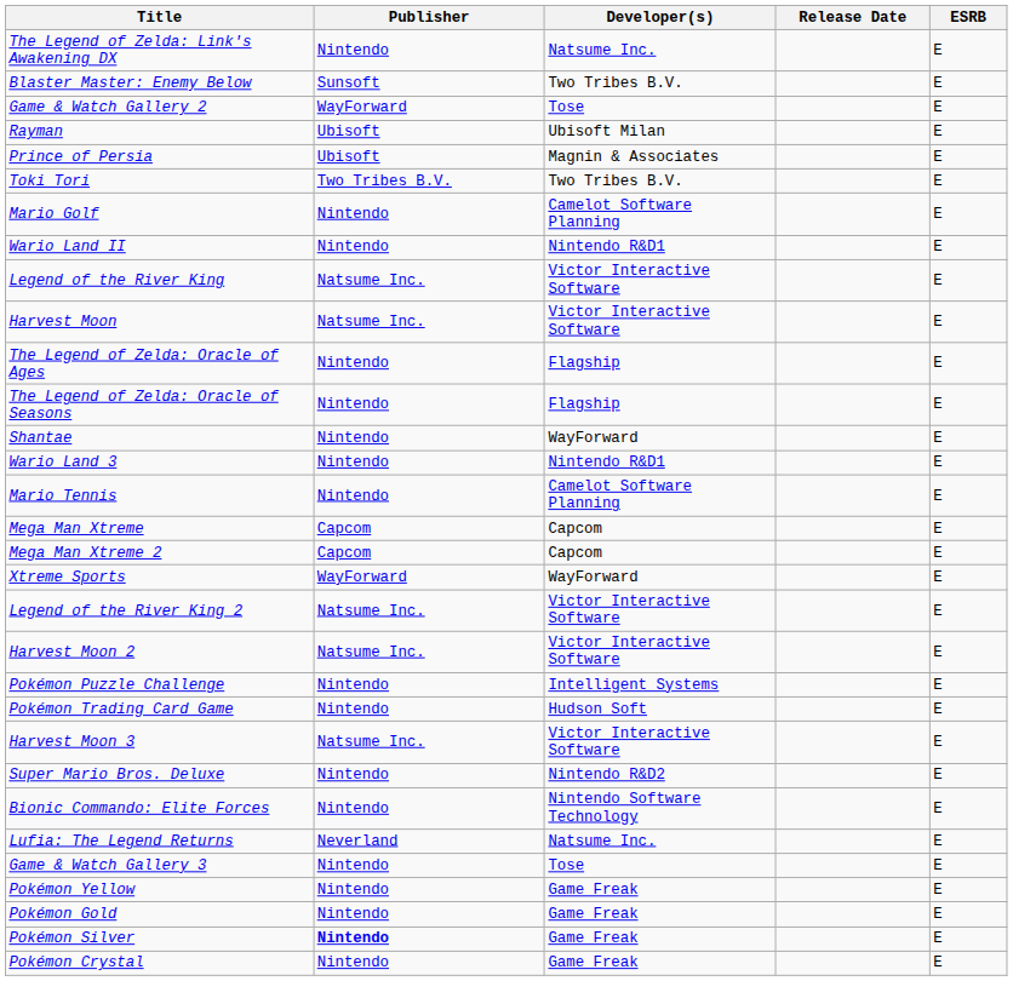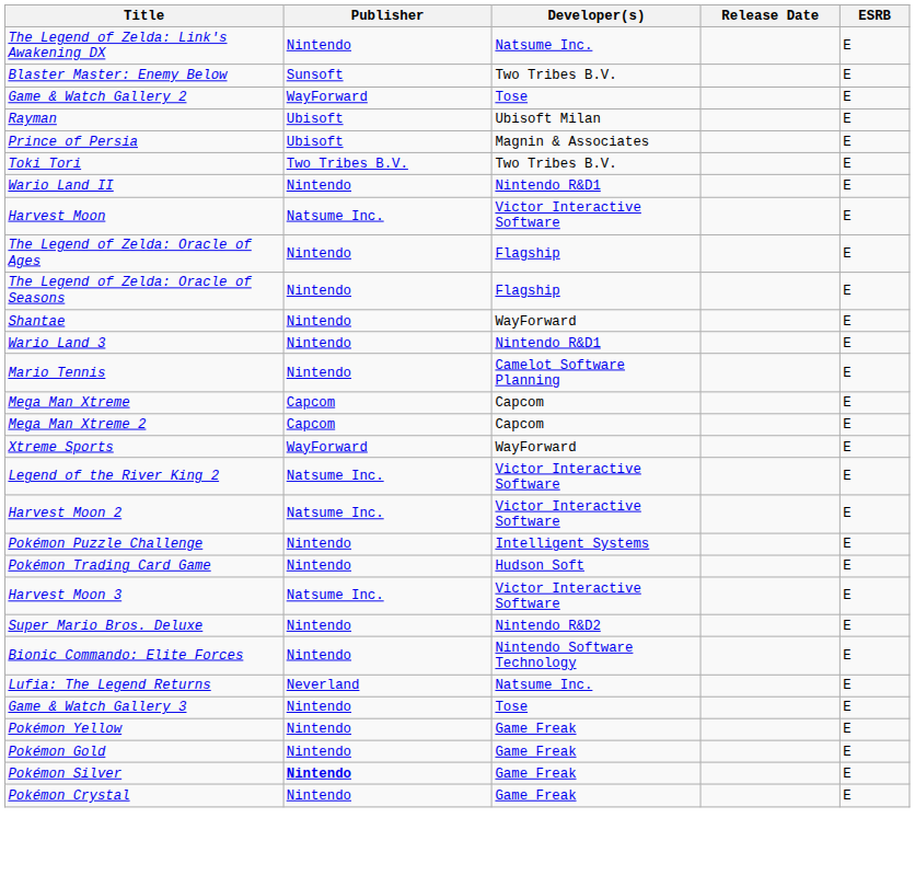 <table class="wikitable sortable" style=>
 <tr>
 <th width="20%">Title</th>
 <th width="15%">Publisher</th>
 <th width="15%">Developer(s)</th>
 <th width="10%">Release Date</th>
 <th width="5%">ESRB</th>
 </tr>
 <tr>
 <td><em><a href='#'>The Legend of Zelda: Link's Awakening DX</a></em></td>
 <td><a href='#'>Nintendo</a></td>
 <td><a href='#'>Natsume Inc.</a></td>
 <td></td>
 <td>E</td>
 </tr>
 <tr>
 <td><em><a href='#'>Blaster Master: Enemy Below</a></em></td>
 <td><a href='#'>Sunsoft</a></td>
 <td>Two Tribes B.V.</td>
 <td></td>
 <td>E</td>
 </tr>
 <tr>
 <td><em><a href='#'>Game & Watch Gallery 2</a></em></td>
 <td><a href='#'>WayForward</a></td>
 <td><a href='#'>Tose</a></td>
 <td></td>
 <td>E</td>
 </tr>
 <tr>
 <td><em><a href='#'>Rayman</a></em></td>
 <td><a href='#'>Ubisoft</a></td>
 <td>Ubisoft Milan</td>
 <td></td>
 <td>E</td>
 </tr>
 <tr>
 <td><em><a href='#'>Prince of Persia</a></em></td>
 <td><a href='#'>Ubisoft</a></td>
 <td>Magnin & Associates</td>
 <td></td>
 <td>E</td>
 </tr>
 <tr>
 <td><em><a href='#'>Toki Tori</a></em></td>
 <td><a href='#'>Two Tribes B.V.</a></td>
 <td>Two Tribes B.V.</td>
 <td></td>
 <td>E</td>
 </tr>
 <tr>
-<td><em><a href='#'>Mario Golf</a></em></td>
-<td><a href='#'>Nintendo</a></td>
-<td><a href='#'>Camelot Software Planning</a></td>
-<td></td>
-<td>E</td>
-</tr>
-<tr>
 <td data-sort-value="Wario Land 2"><em><a href='#'>Wario Land II</a></em></td>
 <td><a href='#'>Nintendo</a></td>
 <td><a href='#'>Nintendo R&D1</a></td>
-<td></td>
-<td>E</td>
-</tr>
-<tr>
-<td><em><a href='#'>Legend of the River King</a></em></td>
-<td><a href='#'>Natsume Inc.</a></td>
-<td><a href='#'>Victor Interactive Software</a></td>
 <td></td>
 <td>E</td>
 </tr>
 <tr>
 <td><em><a href='#'>Harvest Moon</a></em></td>
 <td><a href='#'>Natsume Inc.</a></td>
 <td><a href='#'>Victor Interactive Software</a></td>
 <td></td>
 <td>E</td>
 </tr>
 <tr>
 <td><em><a href='#'>The Legend of Zelda: Oracle of Ages</a></em></td>
 <td><a href='#'>Nintendo</a></td>
 <td><a href='#'>Flagship</a></td>
 <td></td>
 <td>E</td>
 </tr>
 <tr>
 <td><em><a href='#'>The Legend of Zelda: Oracle of Seasons</a></em></td>
 <td><a href='#'>Nintendo</a></td>
 <td><a href='#'>Flagship</a></td>
 <td></td>
 <td>E</td>
 </tr>
 <tr>
 <td><em><a href='#'>Shantae</a></em></td>
 <td><a href='#'>Nintendo</a></td>
 <td>WayForward</td>
 <td></td>
 <td>E</td>
 </tr>
 <tr>
 <td><em><a href='#'>Wario Land 3</a></em></td>
 <td><a href='#'>Nintendo</a></td>
 <td><a href='#'>Nintendo R&D1</a></td>
 <td></td>
 <td>E</td>
 </tr>
 <tr>
 <td><em><a href='#'>Mario Tennis</a></em></td>
 <td><a href='#'>Nintendo</a></td>
 <td><a href='#'>Camelot Software Planning</a></td>
 <td></td>
 <td>E</td>
 </tr>
 <tr>
 <td><em><a href='#'>Mega Man Xtreme</a></em></td>
 <td><a href='#'>Capcom</a></td>
 <td>Capcom</td>
 <td></td>
 <td>E</td>
 </tr>
 <tr>
 <td><em><a href='#'>Mega Man Xtreme 2</a></em></td>
 <td><a href='#'>Capcom</a></td>
 <td>Capcom</td>
 <td></td>
 <td>E</td>
 </tr>
 <tr>
 <td><em><a href='#'>Xtreme Sports</a></em></td>
 <td><a href='#'>WayForward</a></td>
 <td>WayForward</td>
 <td></td>
 <td>E</td>
 </tr>
 <tr>
 <td><em><a href='#'>Legend of the River King 2</a></em></td>
 <td><a href='#'>Natsume Inc.</a></td>
 <td><a href='#'>Victor Interactive Software</a></td>
 <td></td>
 <td>E</td>
 </tr>
 <tr>
 <td><em><a href='#'>Harvest Moon 2</a></em></td>
 <td><a href='#'>Natsume Inc.</a></td>
 <td><a href='#'>Victor Interactive Software</a></td>
 <td></td>
 <td>E</td>
 </tr>
 <tr>
 <td><em><a href='#'>Pokémon Puzzle Challenge</a></em></td>
 <td><a href='#'>Nintendo</a></td>
 <td><a href='#'>Intelligent Systems</a></td>
 <td></td>
 <td>E</td>
 </tr>
 <tr>
 <td><em><a href='#'>Pokémon Trading Card Game</a></em></td>
 <td><a href='#'>Nintendo</a></td>
 <td><a href='#'>Hudson Soft</a></td>
 <td></td>
 <td>E</td>
 </tr>
 <tr>
 <td><em><a href='#'>Harvest Moon 3</a></em></td>
 <td><a href='#'>Natsume Inc.</a></td>
 <td><a href='#'>Victor Interactive Software</a></td>
 <td></td>
 <td>E</td>
 </tr>
 <tr>
 <td><em><a href='#'>Super Mario Bros. Deluxe</a></em></td>
 <td><a href='#'>Nintendo</a></td>
 <td><a href='#'>Nintendo R&D2</a></td>
 <td></td>
 <td>E</td>
 </tr>
 <tr>
 <td><em><a href='#'>Bionic Commando: Elite Forces</a></em></td>
 <td><a href='#'>Nintendo</a></td>
 <td><a href='#'>Nintendo Software Technology</a></td>
 <td></td>
 <td>E</td>
 </tr>
 <tr>
 <td><em><a href='#'>Lufia: The Legend Returns</a></em></td>
 <td><a href='#'>Neverland</a></td>
 <td><a href='#'>Natsume Inc.</a></td>
 <td></td>
 <td>E</td>
 </tr>
 <tr>
 <td><em><a href='#'>Game & Watch Gallery 3</a></em></td>
 <td><a href='#'>Nintendo</a></td>
 <td><a href='#'>Tose</a></td>
 <td></td>
 <td>E</td>
 </tr>
 <tr>
 <td><em><a href='#'>Pokémon Yellow</a></em></td>
 <td><a href='#'>Nintendo</a></td>
 <td><a href='#'>Game Freak</a></td>
 <td></td>
 <td>E</td>
 </tr>
 <tr>
 <td><em><a href='#'>Pokémon Gold</a></em></td>
 <td><a href='#'>Nintendo</a></td>
 <td><a href='#'>Game Freak</a></td>
 <td></td>
 <td>E</td>
 </tr>
 <tr>
 <td><em><a href='#'>Pokémon Silver</a></em></td>
 <td><strong><a href='#'>Nintendo</a></strong></td>
 <td><a href='#'>Game Freak</a></td>
 <td></td>
 <td>E</td>
 </tr>
 <tr>
 <td><em><a href='#'>Pokémon Crystal</a></em></td>
 <td><a href='#'>Nintendo</a></td>
 <td><a href='#'>Game Freak</a></td>
 <td></td>
 <td>E</td>
 </tr>
 </table>
